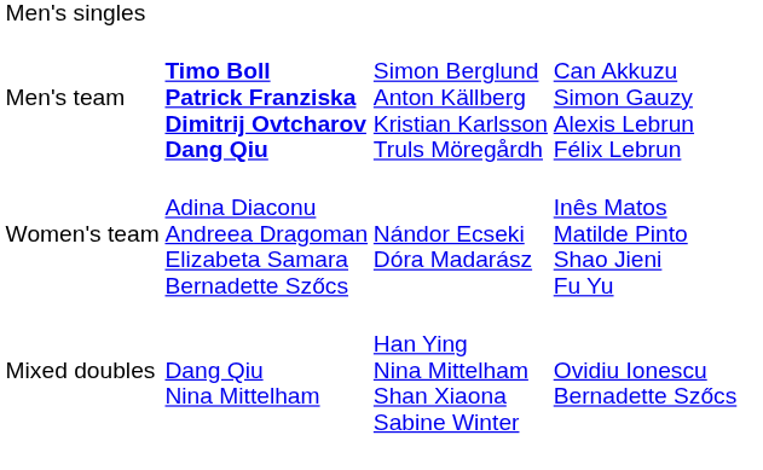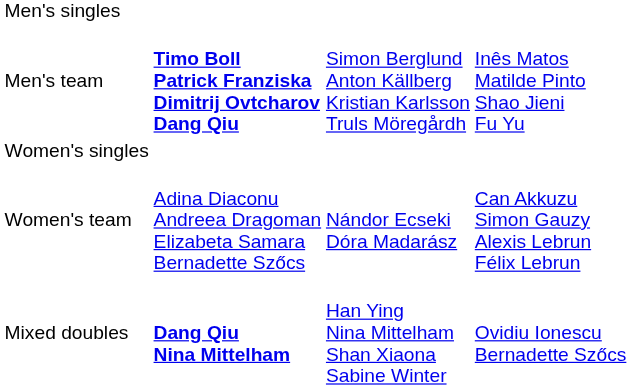 <table>
 <tr>
 <td>Men's singles<br></td>
 <td></td>
 <td></td>
 <td></td>
 </tr>
 <tr>
 <td>Men's team<br></td>
 <td><strong><br><a href='#'>Timo Boll</a><br><a href='#'>Patrick Franziska</a><br><a href='#'>Dimitrij Ovtcharov</a><br><a href='#'>Dang Qiu</a></strong></td>
 <td><br><a href='#'>Simon Berglund</a><br><a href='#'>Anton Källberg</a><br><a href='#'>Kristian Karlsson</a><br><a href='#'>Truls Möregårdh</a></td>
-<td><br><a href='#'>Can Akkuzu</a><br><a href='#'>Simon Gauzy</a><br><a href='#'>Alexis Lebrun</a><br><a href='#'>Félix Lebrun</a></td>
+<td><br><a href='#'>Inês Matos</a><br><a href='#'>Matilde Pinto</a><br><a href='#'>Shao Jieni</a><br><a href='#'>Fu Yu</a></td>
+</tr>
+<tr>
+<td>Women's singles<br></td>
+<td></td>
+<td></td>
+<td></td>
 </tr>
 <tr>
 <td>Women's team<br></td>
 <td><br><a href='#'>Adina Diaconu</a><br><a href='#'>Andreea Dragoman</a><br><a href='#'>Elizabeta Samara</a><br><a href='#'>Bernadette Szőcs</a></td>
 <td><br><a href='#'>Nándor Ecseki</a><br><a href='#'>Dóra Madarász</a></td>
-<td><br><a href='#'>Inês Matos</a><br><a href='#'>Matilde Pinto</a><br><a href='#'>Shao Jieni</a><br><a href='#'>Fu Yu</a></td>
+<td><br><a href='#'>Can Akkuzu</a><br><a href='#'>Simon Gauzy</a><br><a href='#'>Alexis Lebrun</a><br><a href='#'>Félix Lebrun</a></td>
 </tr>
 <tr>
 <td>Mixed doubles<br></td>
-<td><br><a href='#'>Dang Qiu</a><br><a href='#'>Nina Mittelham</a></td>
+<td><strong><br><a href='#'>Dang Qiu</a><br><a href='#'>Nina Mittelham</a></strong></td>
 <td><br><a href='#'>Han Ying</a><br><a href='#'>Nina Mittelham</a><br><a href='#'>Shan Xiaona</a><br><a href='#'>Sabine Winter</a></td>
 <td><br><a href='#'>Ovidiu Ionescu</a><br><a href='#'>Bernadette Szőcs</a></td>
 </tr>
 </table>
